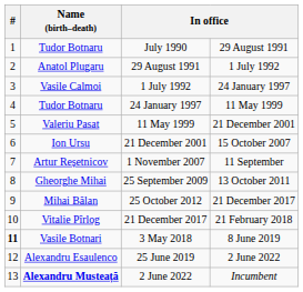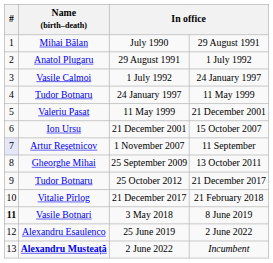 <table class="wikitable" style="text-align:center; line-height:130%;">
 <tr>
 <th>#</th>
 <th>Name<br><small>(birth–death)</small></th>
 <th colspan="2">In office</th>
 </tr>
 <tr>
 <td>1</td>
-<td><a href='#'>Tudor Botnaru</a><br></td>
+<td><a href='#'>Mihai Bălan</a><br></td>
 <td>July 1990</td>
 <td>29 August 1991</td>
 </tr>
 <tr>
 <td>2</td>
 <td><a href='#'>Anatol Plugaru</a><br></td>
 <td>29 August 1991</td>
 <td>1 July 1992</td>
 </tr>
 <tr>
 <td>3</td>
 <td><a href='#'>Vasile Calmoi</a><br></td>
 <td>1 July 1992</td>
 <td>24 January 1997</td>
 </tr>
 <tr>
 <td>4</td>
 <td><a href='#'>Tudor Botnaru</a><br></td>
 <td>24 January 1997</td>
 <td>11 May 1999</td>
 </tr>
 <tr>
 <td>5</td>
 <td><a href='#'>Valeriu Pasat</a><br></td>
 <td>11 May 1999</td>
 <td>21 December 2001</td>
 </tr>
 <tr>
 <td>6</td>
 <td><a href='#'>Ion Ursu</a><br></td>
 <td>21 December 2001</td>
 <td>15 October 2007</td>
 </tr>
 <tr>
-<td>7</td>
+<td style="background: lavender;">7</td>
 <td><a href='#'>Artur Reșetnicov</a><br></td>
 <td>1 November 2007</td>
 <td>11 September</td>
 </tr>
 <tr>
 <td>8</td>
 <td><a href='#'>Gheorghe Mihai</a><br></td>
 <td>25 September 2009</td>
 <td>13 October 2011</td>
 </tr>
 <tr>
 <td>9</td>
-<td><a href='#'>Mihai Bălan</a><br></td>
+<td><a href='#'>Tudor Botnaru</a><br></td>
 <td>25 October 2012</td>
 <td>21 December 2017</td>
 </tr>
 <tr>
 <td>10</td>
 <td><a href='#'>Vitalie Pîrlog</a><br></td>
 <td>21 December 2017</td>
 <td>21 February 2018</td>
 </tr>
 <tr>
 <td><strong>11</strong></td>
 <td><a href='#'>Vasile Botnari</a><br></td>
 <td>3 May 2018</td>
 <td>8 June 2019</td>
 </tr>
 <tr>
 <td>12</td>
 <td><a href='#'>Alexandru Esaulenco</a><br></td>
 <td>25 June 2019</td>
 <td>2 June 2022</td>
 </tr>
 <tr>
 <td>13</td>
 <td><strong><a href='#'>Alexandru Musteață</a></strong><br></td>
 <td>2 June 2022</td>
 <td><em>Incumbent</em></td>
 </tr>
 </table>
